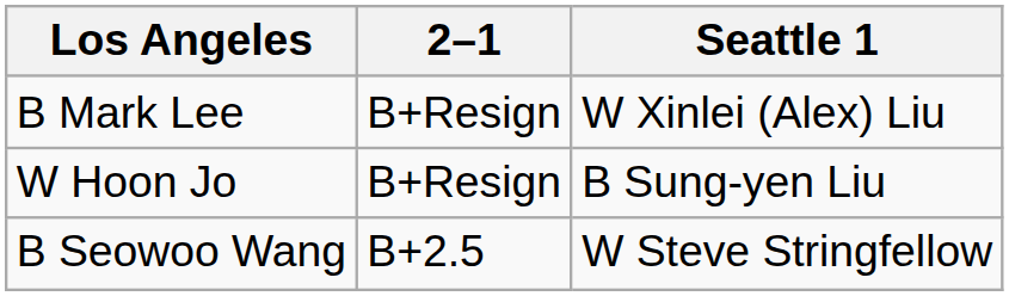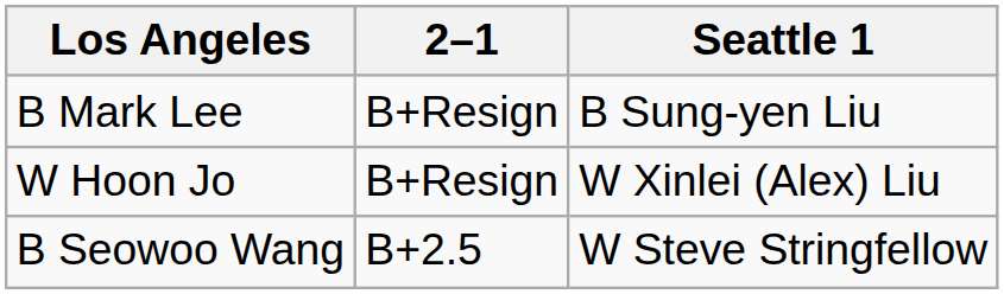 <table class="wikitable">
 <tr>
 <th>Los Angeles</th>
 <th>2–1</th>
 <th>Seattle 1</th>
 </tr>
 <tr>
 <td>B Mark Lee</td>
 <td>B+Resign</td>
-<td>W Xinlei (Alex) Liu</td>
+<td>B Sung-yen Liu</td>
 </tr>
 <tr>
 <td>W Hoon Jo</td>
 <td>B+Resign</td>
-<td>B Sung-yen Liu</td>
+<td>W Xinlei (Alex) Liu</td>
 </tr>
 <tr>
 <td>B Seowoo Wang</td>
 <td>B+2.5</td>
 <td>W Steve Stringfellow</td>
 </tr>
 </table>
